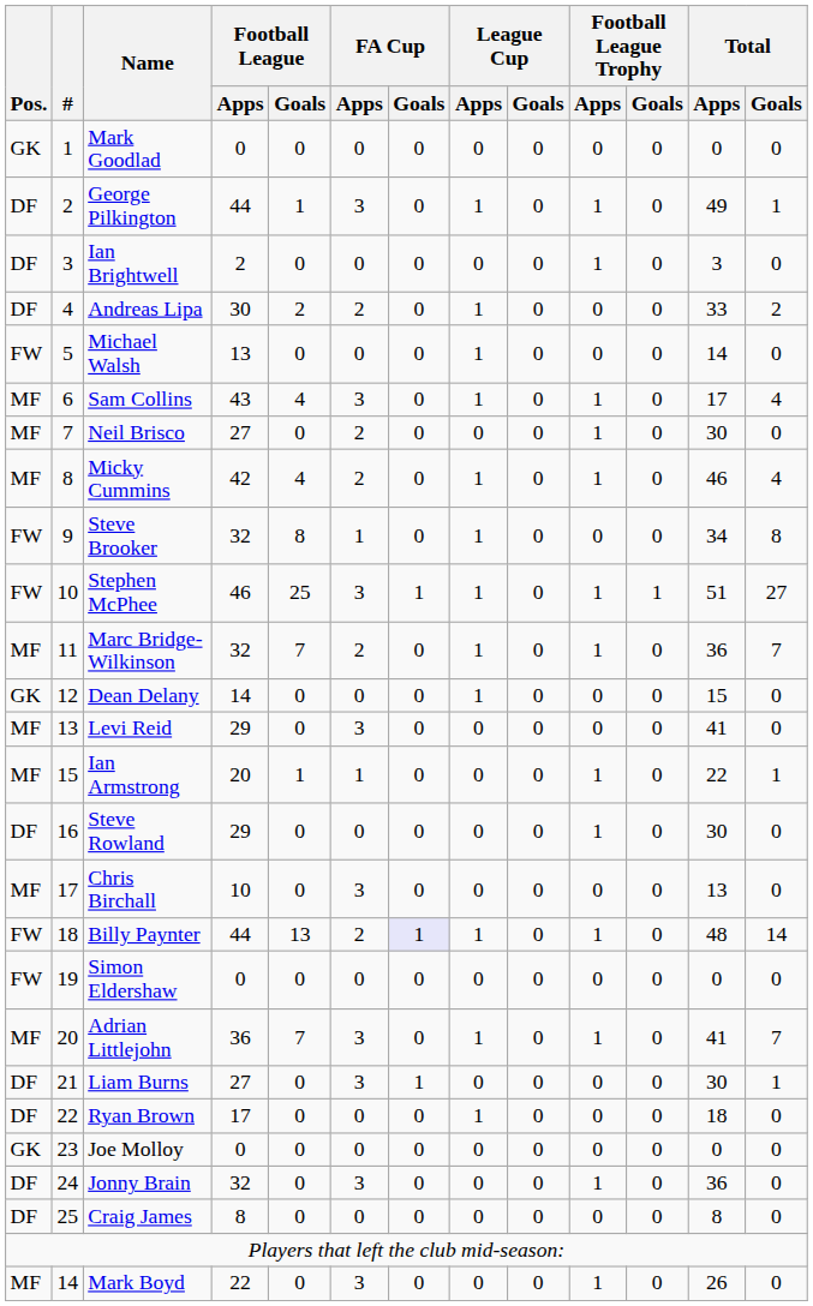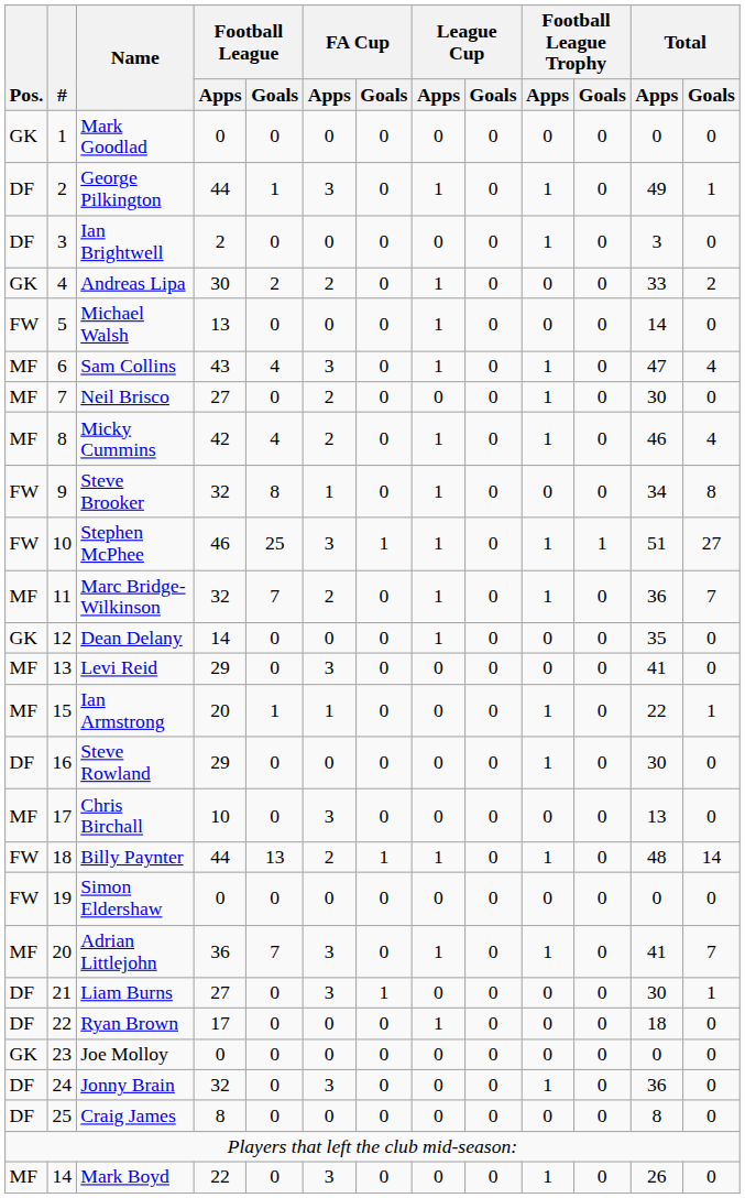 <table class="wikitable" style="text-align:center">
 <tr>
 <th rowspan="2" valign="bottom">Pos.</th>
 <th rowspan="2" valign="bottom">#</th>
 <th rowspan="2">Name</th>
 <th colspan="2" width="85">Football League</th>
 <th colspan="2" width="85">FA Cup</th>
 <th colspan="2" width="85">League Cup</th>
 <th colspan="2" width="85">Football League Trophy</th>
 <th colspan="2" width="85">Total</th>
 </tr>
 <tr>
 <th>Apps</th>
 <th>Goals</th>
 <th>Apps</th>
 <th>Goals</th>
 <th>Apps</th>
 <th>Goals</th>
 <th>Apps</th>
 <th>Goals</th>
 <th>Apps</th>
 <th>Goals</th>
 </tr>
 <tr>
 <td align="left">GK</td>
 <td>1</td>
 <td align="left"> <a href='#'>Mark Goodlad</a></td>
 <td>0</td>
 <td>0</td>
 <td>0</td>
 <td>0</td>
 <td>0</td>
 <td>0</td>
 <td>0</td>
 <td>0</td>
 <td>0</td>
 <td>0</td>
 </tr>
 <tr>
 <td align="left">DF</td>
 <td>2</td>
 <td align="left"> <a href='#'>George Pilkington</a></td>
 <td>44</td>
 <td>1</td>
 <td>3</td>
 <td>0</td>
 <td>1</td>
 <td>0</td>
 <td>1</td>
 <td>0</td>
 <td>49</td>
 <td>1</td>
 </tr>
 <tr>
 <td align="left">DF</td>
 <td>3</td>
 <td align="left"> <a href='#'>Ian Brightwell</a></td>
 <td>2</td>
 <td>0</td>
 <td>0</td>
 <td>0</td>
 <td>0</td>
 <td>0</td>
 <td>1</td>
 <td>0</td>
 <td>3</td>
 <td>0</td>
 </tr>
 <tr>
-<td align="left">DF</td>
+<td align="left">GK</td>
 <td>4</td>
 <td align="left"> <a href='#'>Andreas Lipa</a></td>
 <td>30</td>
 <td>2</td>
 <td>2</td>
 <td>0</td>
 <td>1</td>
 <td>0</td>
 <td>0</td>
 <td>0</td>
 <td>33</td>
 <td>2</td>
 </tr>
 <tr>
 <td align="left">FW</td>
 <td>5</td>
 <td align="left"> <a href='#'>Michael Walsh</a></td>
 <td>13</td>
 <td>0</td>
 <td>0</td>
 <td>0</td>
 <td>1</td>
 <td>0</td>
 <td>0</td>
 <td>0</td>
 <td>14</td>
 <td>0</td>
 </tr>
 <tr>
 <td align="left">MF</td>
 <td>6</td>
 <td align="left"> <a href='#'>Sam Collins</a></td>
 <td>43</td>
 <td>4</td>
 <td>3</td>
 <td>0</td>
 <td>1</td>
 <td>0</td>
 <td>1</td>
 <td>0</td>
-<td>17</td>
+<td>47</td>
 <td>4</td>
 </tr>
 <tr>
 <td align="left">MF</td>
 <td>7</td>
 <td align="left"> <a href='#'>Neil Brisco</a></td>
 <td>27</td>
 <td>0</td>
 <td>2</td>
 <td>0</td>
 <td>0</td>
 <td>0</td>
 <td>1</td>
 <td>0</td>
 <td>30</td>
 <td>0</td>
 </tr>
 <tr>
 <td align="left">MF</td>
 <td>8</td>
 <td align="left"> <a href='#'>Micky Cummins</a></td>
 <td>42</td>
 <td>4</td>
 <td>2</td>
 <td>0</td>
 <td>1</td>
 <td>0</td>
 <td>1</td>
 <td>0</td>
 <td>46</td>
 <td>4</td>
 </tr>
 <tr>
 <td align="left">FW</td>
 <td>9</td>
 <td align="left"> <a href='#'>Steve Brooker</a></td>
 <td>32</td>
 <td>8</td>
 <td>1</td>
 <td>0</td>
 <td>1</td>
 <td>0</td>
 <td>0</td>
 <td>0</td>
 <td>34</td>
 <td>8</td>
 </tr>
 <tr>
 <td align="left">FW</td>
 <td>10</td>
 <td align="left"> <a href='#'>Stephen McPhee</a></td>
 <td>46</td>
 <td>25</td>
 <td>3</td>
 <td>1</td>
 <td>1</td>
 <td>0</td>
 <td>1</td>
 <td>1</td>
 <td>51</td>
 <td>27</td>
 </tr>
 <tr>
 <td align="left">MF</td>
 <td>11</td>
 <td align="left"> <a href='#'>Marc Bridge-Wilkinson</a></td>
 <td>32</td>
 <td>7</td>
 <td>2</td>
 <td>0</td>
 <td>1</td>
 <td>0</td>
 <td>1</td>
 <td>0</td>
 <td>36</td>
 <td>7</td>
 </tr>
 <tr>
 <td align="left">GK</td>
 <td>12</td>
 <td align="left"> <a href='#'>Dean Delany</a></td>
 <td>14</td>
 <td>0</td>
 <td>0</td>
 <td>0</td>
 <td>1</td>
 <td>0</td>
 <td>0</td>
 <td>0</td>
-<td>15</td>
+<td>35</td>
 <td>0</td>
 </tr>
 <tr>
 <td align="left">MF</td>
 <td>13</td>
 <td align="left"> <a href='#'>Levi Reid</a></td>
 <td>29</td>
 <td>0</td>
 <td>3</td>
 <td>0</td>
 <td>0</td>
 <td>0</td>
 <td>0</td>
 <td>0</td>
 <td>41</td>
 <td>0</td>
 </tr>
 <tr>
 <td align="left">MF</td>
 <td>15</td>
 <td align="left"> <a href='#'>Ian Armstrong</a></td>
 <td>20</td>
 <td>1</td>
 <td>1</td>
 <td>0</td>
 <td>0</td>
 <td>0</td>
 <td>1</td>
 <td>0</td>
 <td>22</td>
 <td>1</td>
 </tr>
 <tr>
 <td align="left">DF</td>
 <td>16</td>
 <td align="left"> <a href='#'>Steve Rowland</a></td>
 <td>29</td>
 <td>0</td>
 <td>0</td>
 <td>0</td>
 <td>0</td>
 <td>0</td>
 <td>1</td>
 <td>0</td>
 <td>30</td>
 <td>0</td>
 </tr>
 <tr>
 <td align="left">MF</td>
 <td>17</td>
 <td align="left"> <a href='#'>Chris Birchall</a></td>
 <td>10</td>
 <td>0</td>
 <td>3</td>
 <td>0</td>
 <td>0</td>
 <td>0</td>
 <td>0</td>
 <td>0</td>
 <td>13</td>
 <td>0</td>
 </tr>
 <tr>
 <td align="left">FW</td>
 <td>18</td>
 <td align="left"> <a href='#'>Billy Paynter</a></td>
 <td>44</td>
 <td>13</td>
 <td>2</td>
-<td style="background: lavender;">1</td>
+<td>1</td>
 <td>1</td>
 <td>0</td>
 <td>1</td>
 <td>0</td>
 <td>48</td>
 <td>14</td>
 </tr>
 <tr>
 <td align="left">FW</td>
 <td>19</td>
 <td align="left"> <a href='#'>Simon Eldershaw</a></td>
 <td>0</td>
 <td>0</td>
 <td>0</td>
 <td>0</td>
 <td>0</td>
 <td>0</td>
 <td>0</td>
 <td>0</td>
 <td>0</td>
 <td>0</td>
 </tr>
 <tr>
 <td align="left">MF</td>
 <td>20</td>
 <td align="left"> <a href='#'>Adrian Littlejohn</a></td>
 <td>36</td>
 <td>7</td>
 <td>3</td>
 <td>0</td>
 <td>1</td>
 <td>0</td>
 <td>1</td>
 <td>0</td>
 <td>41</td>
 <td>7</td>
 </tr>
 <tr>
 <td align="left">DF</td>
 <td>21</td>
 <td align="left"> <a href='#'>Liam Burns</a></td>
 <td>27</td>
 <td>0</td>
 <td>3</td>
 <td>1</td>
 <td>0</td>
 <td>0</td>
 <td>0</td>
 <td>0</td>
 <td>30</td>
 <td>1</td>
 </tr>
 <tr>
 <td align="left">DF</td>
 <td>22</td>
 <td align="left"> <a href='#'>Ryan Brown</a></td>
 <td>17</td>
 <td>0</td>
 <td>0</td>
 <td>0</td>
 <td>1</td>
 <td>0</td>
 <td>0</td>
 <td>0</td>
 <td>18</td>
 <td>0</td>
 </tr>
 <tr>
 <td align="left">GK</td>
 <td>23</td>
 <td align="left"> Joe Molloy</td>
 <td>0</td>
 <td>0</td>
 <td>0</td>
 <td>0</td>
 <td>0</td>
 <td>0</td>
 <td>0</td>
 <td>0</td>
 <td>0</td>
 <td>0</td>
 </tr>
 <tr>
 <td align="left">DF</td>
 <td>24</td>
 <td align="left"> <a href='#'>Jonny Brain</a></td>
 <td>32</td>
 <td>0</td>
 <td>3</td>
 <td>0</td>
 <td>0</td>
 <td>0</td>
 <td>1</td>
 <td>0</td>
 <td>36</td>
 <td>0</td>
 </tr>
 <tr>
 <td align="left">DF</td>
 <td>25</td>
 <td align="left"> <a href='#'>Craig James</a></td>
 <td>8</td>
 <td>0</td>
 <td>0</td>
 <td>0</td>
 <td>0</td>
 <td>0</td>
 <td>0</td>
 <td>0</td>
 <td>8</td>
 <td>0</td>
 </tr>
 <tr>
 <td colspan="14"><em>Players that left the club mid-season:</em></td>
 </tr>
 <tr>
 <td align="left">MF</td>
 <td>14</td>
 <td align="left"> <a href='#'>Mark Boyd</a></td>
 <td>22</td>
 <td>0</td>
 <td>3</td>
 <td>0</td>
 <td>0</td>
 <td>0</td>
 <td>1</td>
 <td>0</td>
 <td>26</td>
 <td>0</td>
 </tr>
 <tr>
 </tr>
 </table>
